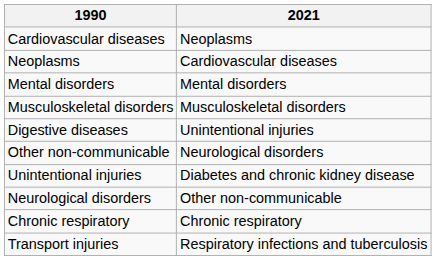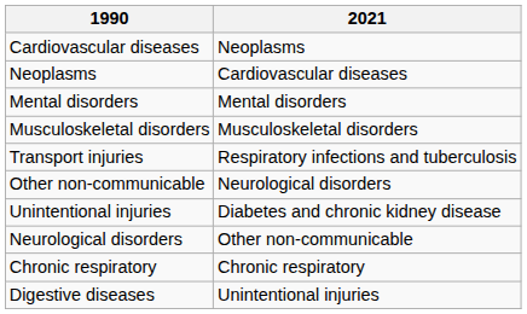 <table class="wikitable">
 <tr>
 <th>1990</th>
 <th>2021</th>
 </tr>
 <tr>
 <td>Cardiovascular diseases</td>
 <td>Neoplasms</td>
 </tr>
 <tr>
 <td>Neoplasms</td>
 <td>Cardiovascular diseases</td>
 </tr>
 <tr>
 <td>Mental disorders</td>
 <td>Mental disorders</td>
 </tr>
 <tr>
 <td>Musculoskeletal disorders</td>
 <td>Musculoskeletal disorders</td>
 </tr>
 <tr>
-<td>Digestive diseases</td>
-<td>Unintentional injuries</td>
+<td>Transport injuries</td>
+<td>Respiratory infections and tuberculosis</td>
 </tr>
 <tr>
 <td>Other non-communicable</td>
 <td>Neurological disorders</td>
 </tr>
 <tr>
 <td>Unintentional injuries</td>
 <td>Diabetes and chronic kidney disease</td>
 </tr>
 <tr>
 <td>Neurological disorders</td>
 <td>Other non-communicable</td>
 </tr>
 <tr>
 <td>Chronic respiratory</td>
 <td>Chronic respiratory</td>
 </tr>
 <tr>
-<td>Transport injuries</td>
-<td>Respiratory infections and tuberculosis</td>
+<td>Digestive diseases</td>
+<td>Unintentional injuries</td>
 </tr>
 </table>
